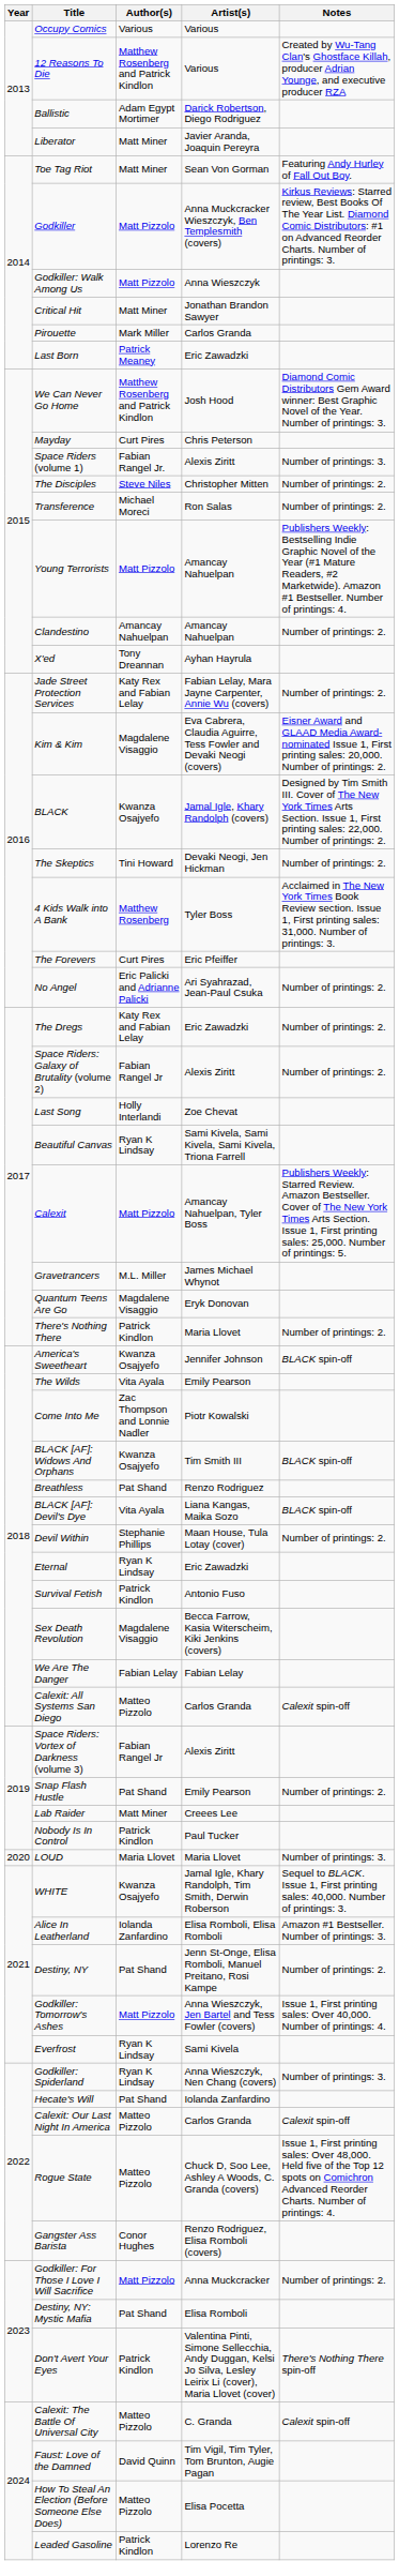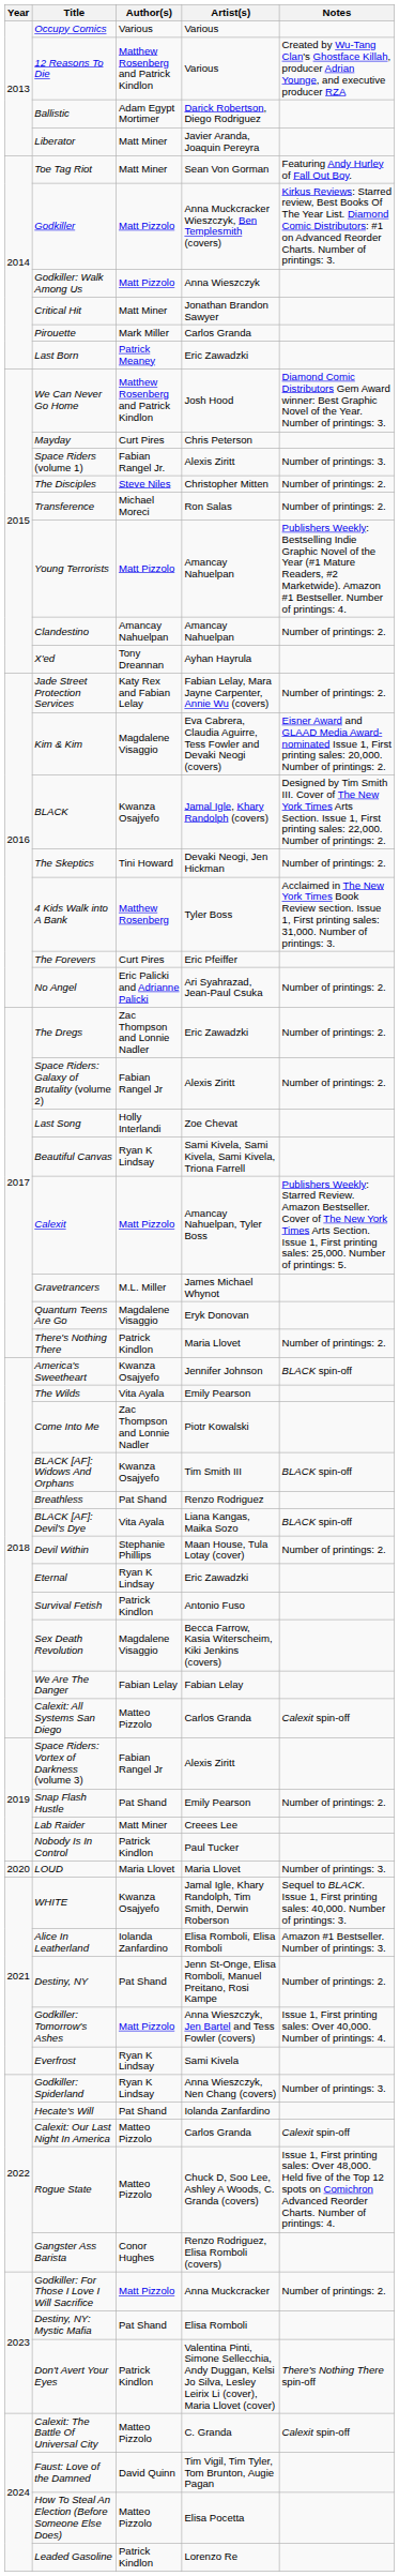 <table class="wikitable">
 <tr>
 <th>Year</th>
 <th>Title</th>
 <th>Author(s)</th>
 <th>Artist(s)</th>
 <th>Notes</th>
 </tr>
 <tr>
 <td rowspan="4">2013</td>
 <td><em><a href='#'>Occupy Comics</a></em></td>
 <td>Various</td>
 <td>Various</td>
 <td></td>
 </tr>
 <tr>
 <td><em><a href='#'>12 Reasons To Die</a></em></td>
 <td><a href='#'>Matthew Rosenberg</a> and Patrick Kindlon</td>
 <td>Various</td>
 <td>Created by <a href='#'>Wu-Tang Clan</a>'s <a href='#'>Ghostface Killah</a>, producer <a href='#'>Adrian Younge</a>, and executive producer <a href='#'>RZA</a></td>
 </tr>
 <tr>
 <td><em>Ballistic</em></td>
 <td>Adam Egypt Mortimer</td>
 <td><a href='#'>Darick Robertson</a>, Diego Rodriguez</td>
 <td></td>
 </tr>
 <tr>
 <td><em>Liberator</em></td>
 <td>Matt Miner</td>
 <td>Javier Aranda, Joaquin Pereyra</td>
 <td></td>
 </tr>
 <tr>
 <td rowspan="6">2014</td>
 <td><em>Toe Tag Riot</em></td>
 <td>Matt Miner</td>
 <td>Sean Von Gorman</td>
 <td>Featuring <a href='#'>Andy Hurley</a> of <a href='#'>Fall Out Boy</a>.</td>
 </tr>
 <tr>
 <td><em><a href='#'>Godkiller</a></em></td>
 <td><a href='#'>Matt Pizzolo</a></td>
 <td>Anna Muckcracker Wieszczyk, <a href='#'>Ben Templesmith</a> (covers)</td>
 <td><a href='#'>Kirkus Reviews</a>: Starred review, Best Books Of The Year List. <a href='#'>Diamond Comic Distributors</a>: #1 on Advanced Reorder Charts. Number of printings: 3.</td>
 </tr>
 <tr>
 <td><em>Godkiller: Walk Among Us</em></td>
 <td><a href='#'>Matt Pizzolo</a></td>
 <td>Anna Wieszczyk</td>
 <td></td>
 </tr>
 <tr>
 <td><em>Critical Hit</em></td>
 <td>Matt Miner</td>
 <td>Jonathan Brandon Sawyer</td>
 <td></td>
 </tr>
 <tr>
 <td><em>Pirouette</em></td>
 <td>Mark Miller</td>
 <td>Carlos Granda</td>
 <td></td>
 </tr>
 <tr>
 <td><em>Last Born</em></td>
 <td><a href='#'>Patrick Meaney</a></td>
 <td>Eric Zawadzki</td>
 <td></td>
 </tr>
 <tr>
 <td rowspan="8">2015</td>
 <td><em>We Can Never Go Home</em></td>
 <td><a href='#'>Matthew Rosenberg</a> and Patrick Kindlon</td>
 <td>Josh Hood</td>
 <td><a href='#'>Diamond Comic Distributors</a> Gem Award winner: Best Graphic Novel of the Year. Number of printings: 3.</td>
 </tr>
 <tr>
 <td><em>Mayday</em></td>
 <td>Curt Pires</td>
 <td>Chris Peterson</td>
 <td></td>
 </tr>
 <tr>
 <td><em>Space Riders</em> (volume 1)</td>
 <td>Fabian Rangel Jr.</td>
 <td>Alexis Ziritt</td>
 <td>Number of printings: 3.</td>
 </tr>
 <tr>
 <td><em>The Disciples</em></td>
 <td><a href='#'>Steve Niles</a></td>
 <td>Christopher Mitten</td>
 <td>Number of printings: 2.</td>
 </tr>
 <tr>
 <td><em>Transference</em></td>
 <td>Michael Moreci</td>
 <td>Ron Salas</td>
 <td>Number of printings: 2.</td>
 </tr>
 <tr>
 <td><em>Young Terrorists</em></td>
 <td><a href='#'>Matt Pizzolo</a></td>
 <td>Amancay Nahuelpan</td>
 <td><a href='#'>Publishers Weekly</a>: Bestselling Indie Graphic Novel of the Year (#1 Mature Readers, #2 Marketwide). Amazon #1 Bestseller. Number of printings: 4.</td>
 </tr>
 <tr>
 <td><em>Clandestino</em></td>
 <td>Amancay Nahuelpan</td>
 <td>Amancay Nahuelpan</td>
 <td>Number of printings: 2.</td>
 </tr>
 <tr>
 <td><em>X'ed</em></td>
 <td>Tony Dreannan</td>
 <td>Ayhan Hayrula</td>
 <td></td>
 </tr>
 <tr>
 <td rowspan="7">2016</td>
 <td><em>Jade Street Protection Services</em></td>
 <td>Katy Rex and Fabian Lelay</td>
 <td>Fabian Lelay, Mara Jayne Carpenter, <a href='#'>Annie Wu</a> (covers)</td>
 <td>Number of printings: 2.</td>
 </tr>
 <tr>
 <td><em>Kim & Kim</em></td>
 <td>Magdalene Visaggio</td>
 <td>Eva Cabrera, Claudia Aguirre, Tess Fowler and Devaki Neogi (covers)</td>
 <td><a href='#'>Eisner Award</a> and <a href='#'>GLAAD Media Award-nominated</a> Issue 1, First printing sales: 20,000. Number of printings: 2.</td>
 </tr>
 <tr>
 <td><em>BLACK</em></td>
 <td>Kwanza Osajyefo</td>
 <td><a href='#'>Jamal Igle</a>, <a href='#'>Khary Randolph</a> (covers)</td>
 <td>Designed by Tim Smith III. Cover of <a href='#'>The New York Times</a> Arts Section. Issue 1, First printing sales: 22,000. Number of printings: 2.</td>
 </tr>
 <tr>
 <td><em>The Skeptics</em></td>
 <td>Tini Howard</td>
 <td>Devaki Neogi, Jen Hickman</td>
 <td>Number of printings: 2.</td>
 </tr>
 <tr>
 <td><em>4 Kids Walk into A Bank</em></td>
 <td><a href='#'>Matthew Rosenberg</a></td>
 <td>Tyler Boss</td>
 <td>Acclaimed in <a href='#'>The New York Times</a> Book Review section. Issue 1, First printing sales: 31,000. Number of printings: 3.</td>
 </tr>
 <tr>
 <td><em>The Forevers</em></td>
 <td>Curt Pires</td>
 <td>Eric Pfeiffer</td>
 <td></td>
 </tr>
 <tr>
 <td><em>No Angel</em></td>
 <td>Eric Palicki and <a href='#'>Adrianne Palicki</a></td>
 <td>Ari Syahrazad, Jean-Paul Csuka</td>
 <td>Number of printings: 2.</td>
 </tr>
 <tr>
 <td rowspan="8">2017</td>
 <td><em>The Dregs</em></td>
-<td>Katy Rex and Fabian Lelay</td>
+<td>Zac Thompson and Lonnie Nadler</td>
 <td>Eric Zawadzki</td>
 <td>Number of printings: 2.</td>
 </tr>
 <tr>
 <td><em>Space Riders: Galaxy of Brutality</em> (volume 2)</td>
 <td>Fabian Rangel Jr</td>
 <td>Alexis Ziritt</td>
 <td>Number of printings: 2.</td>
 </tr>
 <tr>
 <td><em>Last Song</em></td>
 <td>Holly Interlandi</td>
 <td>Zoe Chevat</td>
 <td></td>
 </tr>
 <tr>
 <td><em>Beautiful Canvas</em></td>
 <td>Ryan K Lindsay</td>
 <td>Sami Kivela, Sami Kivela, Sami Kivela, Triona Farrell</td>
 <td></td>
 </tr>
 <tr>
 <td><em><a href='#'>Calexit</a></em></td>
 <td><a href='#'>Matt Pizzolo</a></td>
 <td>Amancay Nahuelpan, Tyler Boss</td>
 <td><a href='#'>Publishers Weekly</a>: Starred Review. Amazon Bestseller. Cover of <a href='#'>The New York Times</a> Arts Section. Issue 1, First printing sales: 25,000. Number of printings: 5.</td>
 </tr>
 <tr>
 <td><em>Gravetrancers</em></td>
 <td>M.L. Miller</td>
 <td>James Michael Whynot</td>
 <td></td>
 </tr>
 <tr>
 <td><em>Quantum Teens Are Go</em></td>
 <td>Magdalene Visaggio</td>
 <td>Eryk Donovan</td>
 <td></td>
 </tr>
 <tr>
 <td><em>There's Nothing There</em></td>
 <td>Patrick Kindlon</td>
 <td>Maria Llovet</td>
 <td>Number of printings: 2.</td>
 </tr>
 <tr>
 <td rowspan="12">2018</td>
 <td><em>America's Sweetheart</em></td>
 <td>Kwanza Osajyefo</td>
 <td>Jennifer Johnson</td>
 <td><em>BLACK</em> spin-off</td>
 </tr>
 <tr>
 <td><em>The Wilds</em></td>
 <td>Vita Ayala</td>
 <td>Emily Pearson</td>
 <td></td>
 </tr>
 <tr>
 <td><em>Come Into Me</em></td>
 <td>Zac Thompson and Lonnie Nadler</td>
 <td>Piotr Kowalski</td>
 <td></td>
 </tr>
 <tr>
 <td><em>BLACK [AF]: Widows And Orphans</em></td>
 <td>Kwanza Osajyefo</td>
 <td>Tim Smith III</td>
 <td><em>BLACK</em> spin-off</td>
 </tr>
 <tr>
 <td><em>Breathless</em></td>
 <td>Pat Shand</td>
 <td>Renzo Rodriguez</td>
 <td></td>
 </tr>
 <tr>
 <td><em>BLACK [AF]: Devil's Dye</em></td>
 <td>Vita Ayala</td>
 <td>Liana Kangas, Maika Sozo</td>
 <td><em>BLACK</em>  spin-off</td>
 </tr>
 <tr>
 <td><em>Devil Within</em></td>
 <td>Stephanie Phillips</td>
 <td>Maan House, Tula Lotay (cover)</td>
 <td>Number of printings: 2.</td>
 </tr>
 <tr>
 <td><em>Eternal</em></td>
 <td>Ryan K Lindsay</td>
 <td>Eric Zawadzki</td>
 <td></td>
 </tr>
 <tr>
 <td><em>Survival Fetish</em></td>
 <td>Patrick Kindlon</td>
 <td>Antonio Fuso</td>
 <td></td>
 </tr>
 <tr>
 <td><em>Sex Death Revolution</em></td>
 <td>Magdalene Visaggio</td>
 <td>Becca Farrow, Kasia Witerscheim, Kiki Jenkins (covers)</td>
 <td></td>
 </tr>
 <tr>
 <td><em>We Are The Danger</em></td>
 <td>Fabian Lelay</td>
 <td>Fabian Lelay</td>
 <td></td>
 </tr>
 <tr>
 <td><em>Calexit: All Systems San Diego</em></td>
 <td>Matteo Pizzolo</td>
 <td>Carlos Granda</td>
 <td><em>Calexit</em> spin-off</td>
 </tr>
 <tr>
 <td rowspan="4">2019</td>
 <td><em>Space Riders: Vortex of Darkness</em> (volume 3)</td>
 <td>Fabian Rangel Jr</td>
 <td>Alexis Ziritt</td>
 <td></td>
 </tr>
 <tr>
 <td><em>Snap Flash Hustle</em></td>
 <td>Pat Shand</td>
 <td>Emily Pearson</td>
 <td>Number of printings: 2.</td>
 </tr>
 <tr>
 <td><em>Lab Raider</em></td>
 <td>Matt Miner</td>
 <td>Creees Lee</td>
 <td></td>
 </tr>
 <tr>
 <td><em>Nobody Is In Control</em></td>
 <td>Patrick Kindlon</td>
 <td>Paul Tucker</td>
 <td></td>
 </tr>
 <tr>
 <td rowspan="1">2020</td>
 <td><em>LOUD</em></td>
 <td>Maria Llovet</td>
 <td>Maria Llovet</td>
 <td>Number of printings: 3.</td>
 </tr>
 <tr>
 <td rowspan="5">2021</td>
 <td><em>WHITE</em></td>
 <td>Kwanza Osajyefo</td>
 <td>Jamal Igle, Khary Randolph, Tim Smith, Derwin Roberson</td>
 <td>Sequel to <em>BLACK</em>. Issue 1, First printing sales: 40,000. Number of printings: 3.</td>
 </tr>
 <tr>
 <td><em>Alice In Leatherland</em></td>
 <td>Iolanda Zanfardino</td>
 <td>Elisa Romboli, Elisa Romboli</td>
 <td>Amazon #1 Bestseller. Number of printings: 3.</td>
 </tr>
 <tr>
 <td><em>Destiny, NY</em></td>
 <td>Pat Shand</td>
 <td>Jenn St-Onge, Elisa Romboli, Manuel Preitano, Rosi Kampe</td>
 <td>Number of printings: 2.</td>
 </tr>
 <tr>
 <td><em>Godkiller: Tomorrow's Ashes</em></td>
 <td><a href='#'>Matt Pizzolo</a></td>
 <td>Anna Wieszczyk, <a href='#'>Jen Bartel</a> and Tess Fowler (covers)</td>
 <td>Issue 1, First printing sales: Over 40,000. Number of printings: 4.</td>
 </tr>
 <tr>
 <td><em>Everfrost</em></td>
 <td>Ryan K Lindsay</td>
 <td>Sami Kivela</td>
 <td></td>
 </tr>
 <tr>
 <td rowspan="5">2022</td>
 <td><em>Godkiller: Spiderland</em></td>
 <td>Ryan K Lindsay</td>
 <td>Anna Wieszczyk, Nen Chang (covers)</td>
 <td>Number of printings: 3.</td>
 </tr>
 <tr>
 <td><em>Hecate's Will</em></td>
 <td>Pat Shand</td>
 <td>Iolanda Zanfardino</td>
 <td></td>
 </tr>
 <tr>
 <td><em>Calexit: Our Last Night In America</em></td>
 <td>Matteo Pizzolo</td>
 <td>Carlos Granda</td>
 <td><em>Calexit</em> spin-off</td>
 </tr>
 <tr>
 <td><em>Rogue State</em></td>
 <td>Matteo Pizzolo</td>
 <td>Chuck D, Soo Lee, Ashley A Woods, C. Granda (covers)</td>
 <td>Issue 1, First printing sales: Over 48,000. Held five of the Top 12 spots on <a href='#'>Comichron</a> Advanced Reorder Charts. Number of printings: 4.</td>
 </tr>
 <tr>
 <td><em>Gangster Ass Barista</em></td>
 <td>Conor Hughes</td>
 <td>Renzo Rodriguez, Elisa Romboli (covers)</td>
 <td></td>
 </tr>
 <tr>
 <td rowspan="3">2023</td>
 <td><em>Godkiller: For Those I Love I Will Sacrifice</em></td>
 <td><a href='#'>Matt Pizzolo</a></td>
 <td>Anna Muckcracker</td>
 <td>Number of printings: 2.</td>
 </tr>
 <tr>
 <td><em>Destiny, NY: Mystic Mafia</em></td>
 <td>Pat Shand</td>
 <td>Elisa Romboli</td>
 <td></td>
 </tr>
 <tr>
 <td><em>Don't Avert Your Eyes</em></td>
 <td>Patrick Kindlon</td>
 <td>Valentina Pinti, Simone Sellecchia, Andy Duggan, Kelsi Jo Silva, Lesley Leirix Li (cover), Maria Llovet (cover)</td>
 <td><em>There's Nothing There</em> spin-off</td>
 </tr>
 <tr>
 <td rowspan="4">2024</td>
 <td><em>Calexit: The Battle Of Universal City</em></td>
 <td>Matteo Pizzolo</td>
 <td>C. Granda</td>
 <td><em>Calexit</em> spin-off</td>
 </tr>
 <tr>
 <td><em>Faust: Love of the Damned</em></td>
 <td>David Quinn</td>
 <td>Tim Vigil, Tim Tyler, Tom Brunton, Augie Pagan</td>
 <td></td>
 </tr>
 <tr>
 <td><em>How To Steal An Election (Before Someone Else Does)</em></td>
 <td>Matteo Pizzolo</td>
 <td>Elisa Pocetta</td>
 <td></td>
 </tr>
 <tr>
 <td><em>Leaded Gasoline</em></td>
 <td>Patrick Kindlon</td>
 <td>Lorenzo Re</td>
 <td></td>
 </tr>
 </table>
